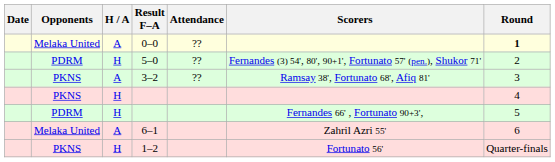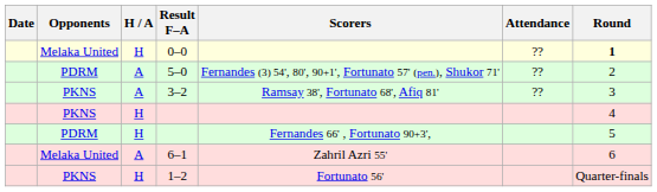 <table class="wikitable" style="text-align:center">
 <tr>
 <th>Date</th>
 <th>Opponents</th>
 <th>H / A</th>
 <th>Result<br>F–A</th>
+<th>Scorers</th>
 <th>Attendance</th>
-<th>Scorers</th>
 <th>Round</th>
 </tr>
 <tr bgcolor="#ffffdd">
 <td></td>
 <td><a href='#'>Melaka United</a></td>
-<td><a href='#'>A</a></td>
+<td><a href='#'>H</a></td>
 <td>0–0</td>
+<td></td>
 <td>??</td>
-<td></td>
 <td><strong>1</strong></td>
 </tr>
 <tr bgcolor="#ddffdd">
 <td></td>
 <td><a href='#'>PDRM</a></td>
-<td><a href='#'>H</a></td>
+<td><a href='#'>A</a></td>
 <td>5–0</td>
+<td><a href='#'>Fernandes</a> <small>(3) 54'</small>, <small>80'</small>, <small>90+1'</small>, <a href='#'>Fortunato</a> <small>57'</small> <small>(<a href='#'>pen.</a>)</small>, <a href='#'>Shukor</a> <small>71'</small></td>
 <td>??</td>
-<td><a href='#'>Fernandes</a> <small>(3) 54'</small>, <small>80'</small>, <small>90+1'</small>, <a href='#'>Fortunato</a> <small>57'</small> <small>(<a href='#'>pen.</a>)</small>, <a href='#'>Shukor</a> <small>71'</small></td>
 <td>2</td>
 </tr>
 <tr bgcolor="#ddffdd">
 <td></td>
 <td><a href='#'>PKNS</a></td>
 <td><a href='#'>A</a></td>
 <td>3–2</td>
+<td><a href='#'>Ramsay</a><small> 38'</small>, <a href='#'>Fortunato</a> <small> 68'</small>, <a href='#'>Afiq</a> <small> 81'</small></td>
 <td>??</td>
-<td><a href='#'>Ramsay</a><small> 38'</small>, <a href='#'>Fortunato</a> <small> 68'</small>, <a href='#'>Afiq</a> <small> 81'</small></td>
 <td>3</td>
 </tr>
 <tr bgcolor="#ffdddd">
 <td></td>
 <td><a href='#'>PKNS</a></td>
 <td><a href='#'>H</a></td>
 <td></td>
 <td></td>
 <td></td>
 <td>4</td>
 </tr>
 <tr bgcolor="#ddffdd">
 <td></td>
 <td><a href='#'>PDRM</a></td>
 <td><a href='#'>H</a></td>
 <td></td>
+<td><a href='#'>Fernandes</a> <small> 66'</small> , <a href='#'>Fortunato</a> <small> 90+3'</small>,</td>
 <td></td>
-<td><a href='#'>Fernandes</a> <small> 66'</small> , <a href='#'>Fortunato</a> <small> 90+3'</small>,</td>
 <td>5</td>
 </tr>
 <tr bgcolor="#ffdddd">
 <td></td>
 <td><a href='#'>Melaka United</a></td>
 <td><a href='#'>A</a></td>
 <td>6–1</td>
+<td>Zahril Azri <small> 55'</small></td>
 <td></td>
-<td>Zahril Azri <small> 55'</small></td>
 <td>6</td>
 </tr>
 <tr bgcolor="#ffdddd">
 <td></td>
 <td><a href='#'>PKNS</a></td>
 <td><a href='#'>H</a></td>
 <td>1–2</td>
+<td><a href='#'>Fortunato</a> <small> 56'</small></td>
 <td></td>
-<td><a href='#'>Fortunato</a> <small> 56'</small></td>
 <td>Quarter-finals</td>
 </tr>
 </table>
